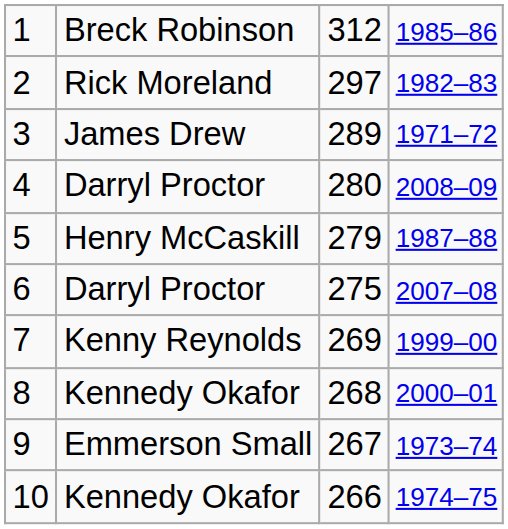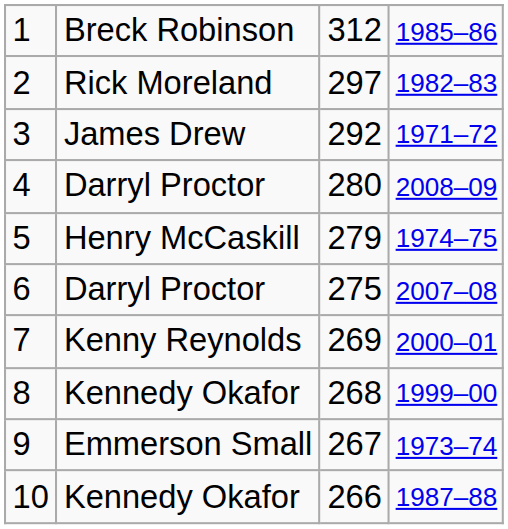 <table class="wikitable">
 <tr>
 </tr>
 <tr>
 <td>1</td>
 <td>Breck Robinson</td>
 <td>312</td>
 <td style="font-size:80%;"><a href='#'>1985–86</a></td>
 </tr>
 <tr>
 <td>2</td>
 <td>Rick Moreland</td>
 <td>297</td>
 <td style="font-size:80%;"><a href='#'>1982–83</a></td>
 </tr>
 <tr>
 <td>3</td>
 <td>James Drew</td>
-<td>289</td>
+<td>292</td>
 <td style="font-size:80%;"><a href='#'>1971–72</a></td>
 </tr>
 <tr>
 <td>4</td>
 <td>Darryl Proctor</td>
 <td>280</td>
 <td style="font-size:80%;"><a href='#'>2008–09</a></td>
 </tr>
 <tr>
 <td>5</td>
 <td>Henry McCaskill</td>
 <td>279</td>
-<td style="font-size:80%;"><a href='#'>1987–88</a></td>
+<td style="font-size:80%;"><a href='#'>1974–75</a></td>
 </tr>
 <tr>
 <td>6</td>
 <td>Darryl Proctor</td>
 <td>275</td>
 <td style="font-size:80%;"><a href='#'>2007–08</a></td>
 </tr>
 <tr>
 <td>7</td>
 <td>Kenny Reynolds</td>
 <td>269</td>
-<td style="font-size:80%;"><a href='#'>1999–00</a></td>
+<td style="font-size:80%;"><a href='#'>2000–01</a></td>
 </tr>
 <tr>
 <td>8</td>
 <td>Kennedy Okafor</td>
 <td>268</td>
-<td style="font-size:80%;"><a href='#'>2000–01</a></td>
+<td style="font-size:80%;"><a href='#'>1999–00</a></td>
 </tr>
 <tr>
 <td>9</td>
 <td>Emmerson Small</td>
 <td>267</td>
 <td style="font-size:80%;"><a href='#'>1973–74</a></td>
 </tr>
 <tr>
 <td>10</td>
 <td>Kennedy Okafor</td>
 <td>266</td>
-<td style="font-size:80%;"><a href='#'>1974–75</a></td>
+<td style="font-size:80%;"><a href='#'>1987–88</a></td>
 </tr>
 </table>
